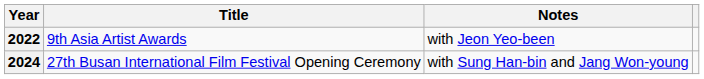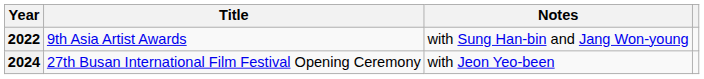 <table class="wikitable plainrowheaders">
 <tr>
 <th scope="col">Year</th>
 <th scope="col">Title</th>
 <th scope="col" class="unsortable">Notes</th>
 <th scope="col" class="unsortable"></th>
 </tr>
 <tr>
 <th scope="row">2022</th>
 <td><a href='#'>9th Asia Artist Awards</a></td>
-<td>with <a href='#'>Jeon Yeo-been</a></td>
+<td>with <a href='#'>Sung Han-bin</a> and <a href='#'>Jang Won-young</a></td>
 <td style="text-align:center"></td>
 </tr>
 <tr>
 <th scope="row">2024</th>
 <td><a href='#'>27th Busan International Film Festival</a> Opening Ceremony</td>
-<td>with <a href='#'>Sung Han-bin</a> and <a href='#'>Jang Won-young</a></td>
+<td>with <a href='#'>Jeon Yeo-been</a></td>
 <td style="text-align:center"></td>
 </tr>
 </table>
